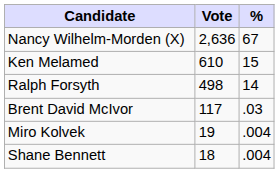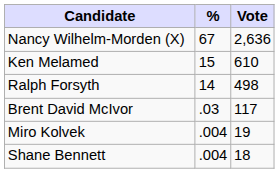 <table class="wikitable">
 <tr>
 <th style="background:#ddf; width:200px;">Candidate</th>
+<th style="background:#ddf;">%</th>
 <th style="background:#ddf;">Vote</th>
-<th style="background:#ddf;">%</th>
 </tr>
 <tr>
 <td>Nancy Wilhelm-Morden (X)</td>
+<td>67</td>
 <td>2,636</td>
-<td>67</td>
 </tr>
 <tr>
 <td>Ken Melamed</td>
+<td>15</td>
 <td>610</td>
-<td>15</td>
 </tr>
 <tr>
 <td>Ralph Forsyth</td>
+<td>14</td>
 <td>498</td>
-<td>14</td>
 </tr>
 <tr>
 <td>Brent David McIvor</td>
+<td>.03</td>
 <td>117</td>
-<td>.03</td>
 </tr>
 <tr>
 <td>Miro Kolvek</td>
+<td>.004</td>
 <td>19</td>
-<td>.004</td>
 </tr>
 <tr>
 <td>Shane Bennett</td>
+<td>.004</td>
 <td>18</td>
-<td>.004</td>
 </tr>
 </table>
